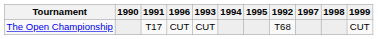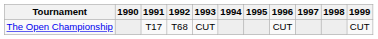 <table class="wikitable" style="font-size:95%;text-align:center;">
 <tr>
 <th>Tournament</th>
 <th>1990</th>
 <th>1991</th>
-<th>1996</th>
+<th>1992</th>
 <th>1993</th>
 <th>1994</th>
 <th>1995</th>
-<th>1992</th>
+<th>1996</th>
 <th>1997</th>
 <th>1998</th>
 <th>1999</th>
 </tr>
 <tr>
 <td align=left><a href='#'>The Open Championship</a></td>
 <td style="background:#eeeeee;"></td>
 <td>T17</td>
-<td>CUT</td>
+<td>T68</td>
 <td>CUT</td>
 <td style="background:#eeeeee;"></td>
 <td style="background:#eeeeee;"></td>
-<td>T68</td>
+<td>CUT</td>
 <td style="background:#eeeeee;"></td>
 <td style="background:#eeeeee;"></td>
 <td>CUT</td>
 </tr>
 </table>
